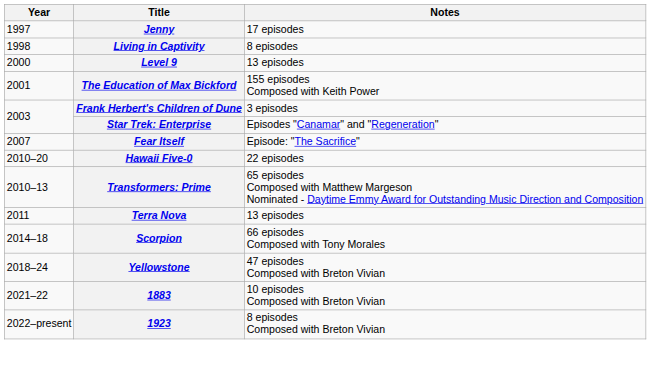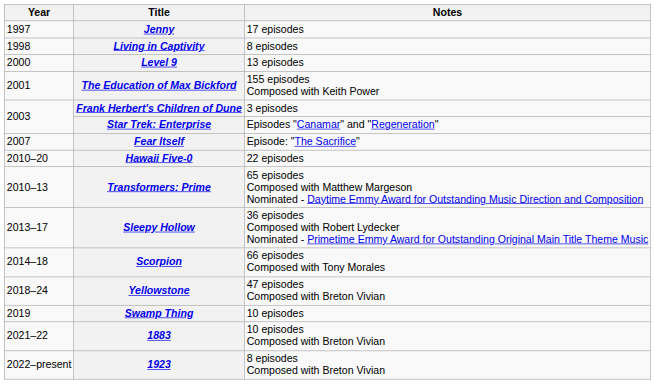 <table class="wikitable plainrowheaders">
 <tr>
 <th>Year</th>
 <th>Title</th>
 <th>Notes</th>
 </tr>
 <tr>
 <td>1997</td>
 <th scope="row" style="text-align:center;"><em><a href='#'>Jenny</a></em></th>
 <td>17 episodes</td>
 </tr>
 <tr>
 <td>1998</td>
 <th scope="row" style="text-align:center;"><em><a href='#'>Living in Captivity</a></em></th>
 <td>8 episodes</td>
 </tr>
 <tr>
 <td>2000</td>
 <th scope="row" style="text-align:center;"><em><a href='#'>Level 9</a></em></th>
 <td>13 episodes</td>
 </tr>
 <tr>
 <td>2001</td>
 <th scope="row" style="text-align:center;"><em><a href='#'>The Education of Max Bickford</a></em></th>
 <td>155 episodes<br>Composed with Keith Power</td>
 </tr>
 <tr>
 <td rowspan="2">2003</td>
 <th scope="row" style="text-align:center;"><em><a href='#'>Frank Herbert's Children of Dune</a></em></th>
 <td>3 episodes</td>
 </tr>
 <tr>
 <th scope="row" style="text-align:center;"><em><a href='#'>Star Trek: Enterprise</a></em></th>
 <td>Episodes "<a href='#'>Canamar</a>" and "<a href='#'>Regeneration</a>"</td>
 </tr>
 <tr>
 <td>2007</td>
 <th scope="row" style="text-align:center;"><em><a href='#'>Fear Itself</a></em></th>
 <td>Episode: "<a href='#'>The Sacrifice</a>"</td>
 </tr>
 <tr>
 <td>2010–20</td>
 <th scope="row" style="text-align:center;"><em><a href='#'>Hawaii Five-0</a></em></th>
 <td>22 episodes</td>
 </tr>
 <tr>
 <td>2010–13</td>
 <th scope="row" style="text-align:center;"><em><a href='#'>Transformers: Prime</a></em></th>
 <td>65 episodes<br>Composed with Matthew Margeson<br>Nominated - <a href='#'>Daytime Emmy Award for Outstanding Music Direction and Composition</a></td>
 </tr>
 <tr>
-<td>2011</td>
-<th scope="row" style="text-align:center;"><em><a href='#'>Terra Nova</a></em></th>
-<td>13 episodes</td>
+<td>2013–17</td>
+<th scope="row" style="text-align:center;"><em><a href='#'>Sleepy Hollow</a></em></th>
+<td>36 episodes<br>Composed with Robert Lydecker<br>Nominated - <a href='#'>Primetime Emmy Award for Outstanding Original Main Title Theme Music</a></td>
 </tr>
 <tr>
 <td>2014–18</td>
 <th scope="row" style="text-align:center;"><em><a href='#'>Scorpion</a></em></th>
 <td>66 episodes<br>Composed with Tony Morales</td>
 </tr>
 <tr>
 <td>2018–24</td>
 <th scope="row" style="text-align:center;"><em><a href='#'>Yellowstone</a></em></th>
 <td>47 episodes<br>Composed with Breton Vivian</td>
 </tr>
 <tr>
+<td>2019</td>
+<th scope="row" style="text-align:center;"><em><a href='#'>Swamp Thing</a></em></th>
+<td>10 episodes</td>
+</tr>
+<tr>
 <td>2021–22</td>
 <th scope="row" style="text-align:center;"><em><a href='#'>1883</a></em></th>
 <td>10 episodes<br>Composed with Breton Vivian</td>
 </tr>
 <tr>
 <td>2022–present</td>
 <th scope="row" style="text-align:center;"><em><a href='#'>1923</a></em></th>
 <td>8 episodes<br>Composed with Breton Vivian</td>
 </tr>
 </table>
